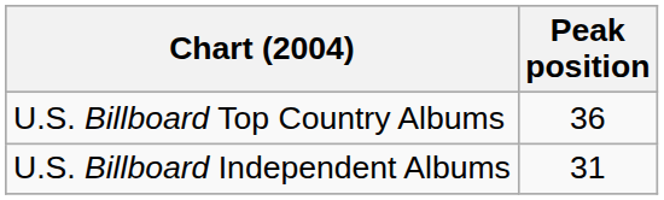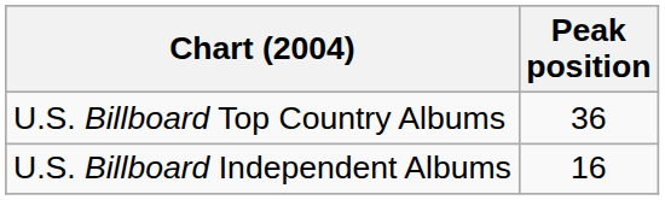 <table class="wikitable">
 <tr>
 <th>Chart (2004)</th>
 <th>Peak<br>position</th>
 </tr>
 <tr>
 <td>U.S. <em>Billboard</em> Top Country Albums</td>
 <td align="center">36</td>
 </tr>
 <tr>
 <td>U.S. <em>Billboard</em> Independent Albums</td>
-<td align="center">31</td>
+<td align="center">16</td>
 </tr>
 </table>
